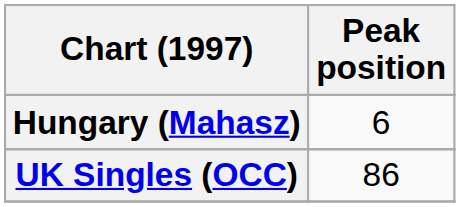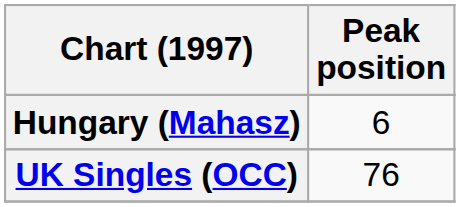 <table class="wikitable sortable plainrowheaders" style="text-align:center;">
 <tr>
 <th scope="col">Chart (1997)</th>
 <th scope="col">Peak<br>position</th>
 </tr>
 <tr>
 </tr>
 <tr>
 </tr>
 <tr>
 </tr>
 <tr>
 </tr>
 <tr>
 <th scope=row>Hungary (<a href='#'>Mahasz</a>)</th>
 <td style="text-align:center;">6</td>
 </tr>
 <tr>
 </tr>
 <tr>
 </tr>
 <tr>
 <th scope="row"><a href='#'>UK Singles</a> (<a href='#'>OCC</a>)</th>
-<td align="center">86</td>
+<td align="center">76</td>
 </tr>
 <tr>
 </tr>
 </table>
